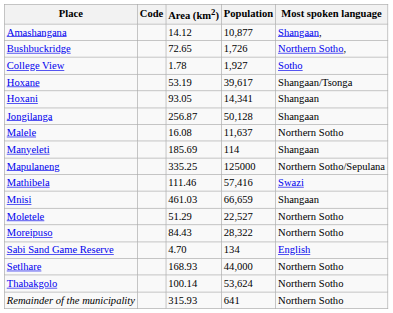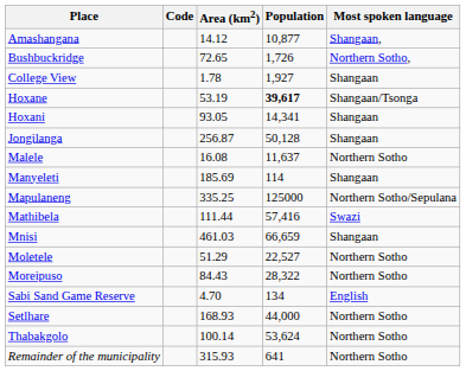 <table class="wikitable sortable">
 <tr>
 <th>Place</th>
 <th>Code</th>
 <th>Area (km<sup>2</sup>)</th>
 <th>Population</th>
 <th>Most spoken language</th>
 </tr>
 <tr>
 <td><a href='#'>Amashangana</a></td>
 <td></td>
 <td>14.12</td>
 <td>10,877</td>
 <td><a href='#'>Shangaan</a>,</td>
 </tr>
 <tr>
 <td><a href='#'>Bushbuckridge</a></td>
 <td></td>
 <td>72.65</td>
 <td>1,726</td>
 <td><a href='#'>Northern Sotho</a>,</td>
 </tr>
 <tr>
 <td><a href='#'>College View</a></td>
 <td></td>
 <td>1.78</td>
 <td>1,927</td>
-<td><a href='#'>Sotho</a></td>
+<td>Shangaan</td>
 </tr>
 <tr>
 <td><a href='#'>Hoxane</a></td>
 <td></td>
 <td>53.19</td>
-<td>39,617</td>
+<td><strong>39,617</strong></td>
 <td>Shangaan/Tsonga</td>
 </tr>
 <tr>
 <td><a href='#'>Hoxani</a></td>
 <td></td>
 <td>93.05</td>
 <td>14,341</td>
 <td>Shangaan</td>
 </tr>
 <tr>
 <td><a href='#'>Jongilanga</a></td>
 <td></td>
 <td>256.87</td>
 <td>50,128</td>
 <td>Shangaan</td>
 </tr>
 <tr>
 <td><a href='#'>Malele</a></td>
 <td></td>
 <td>16.08</td>
 <td>11,637</td>
 <td>Northern Sotho</td>
 </tr>
 <tr>
 <td><a href='#'>Manyeleti</a></td>
 <td></td>
 <td>185.69</td>
 <td>114</td>
 <td>Shangaan</td>
 </tr>
 <tr>
 <td><a href='#'>Mapulaneng</a></td>
 <td></td>
 <td>335.25</td>
 <td>125000</td>
 <td>Northern Sotho/Sepulana</td>
 </tr>
 <tr>
 <td><a href='#'>Mathibela</a></td>
 <td></td>
-<td>111.46</td>
+<td>111.44</td>
 <td>57,416</td>
 <td><a href='#'>Swazi</a></td>
 </tr>
 <tr>
 <td><a href='#'>Mnisi</a></td>
 <td></td>
 <td>461.03</td>
 <td>66,659</td>
 <td>Shangaan</td>
 </tr>
 <tr>
 <td><a href='#'>Moletele</a></td>
 <td></td>
 <td>51.29</td>
 <td>22,527</td>
 <td>Northern Sotho</td>
 </tr>
 <tr>
 <td><a href='#'>Moreipuso</a></td>
 <td></td>
 <td>84.43</td>
 <td>28,322</td>
 <td>Northern Sotho</td>
 </tr>
 <tr>
 <td><a href='#'>Sabi Sand Game Reserve</a></td>
 <td></td>
 <td>4.70</td>
 <td>134</td>
 <td><a href='#'>English</a></td>
 </tr>
 <tr>
 <td><a href='#'>Setlhare</a></td>
 <td></td>
 <td>168.93</td>
 <td>44,000</td>
 <td>Northern Sotho</td>
 </tr>
 <tr>
 <td><a href='#'>Thabakgolo</a></td>
 <td></td>
 <td>100.14</td>
 <td>53,624</td>
 <td>Northern Sotho</td>
 </tr>
 <tr>
 <td><em>Remainder of the municipality</em></td>
 <td></td>
 <td>315.93</td>
 <td>641</td>
 <td>Northern Sotho</td>
 </tr>
 </table>
